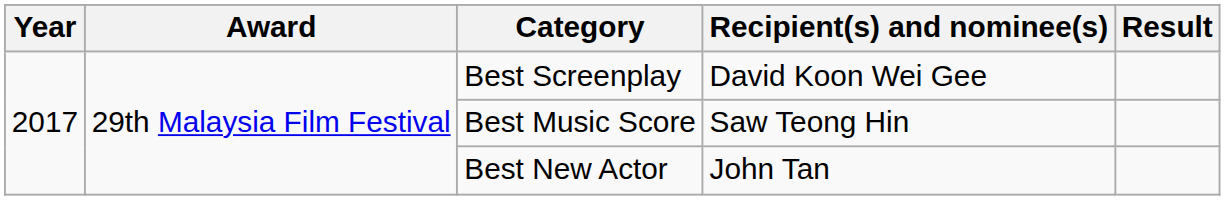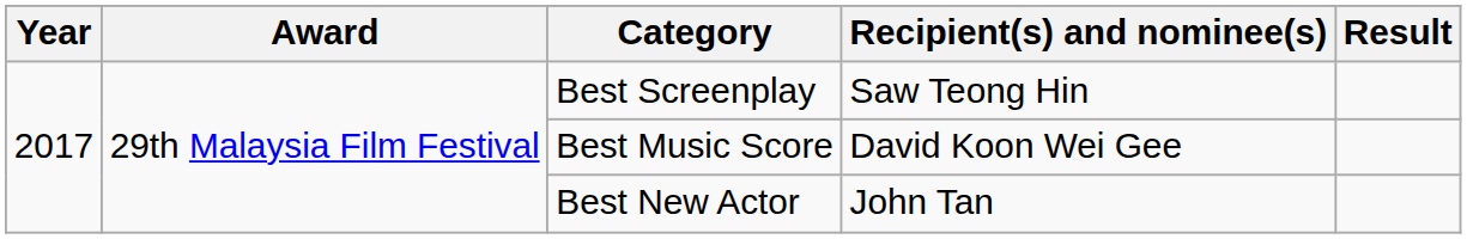 <table class="wikitable">
 <tr>
 <th>Year</th>
 <th>Award</th>
 <th>Category</th>
 <th>Recipient(s) and nominee(s)</th>
 <th>Result</th>
 </tr>
 <tr>
 <td rowspan="3">2017</td>
 <td rowspan="3">29th <a href='#'>Malaysia Film Festival</a></td>
 <td>Best Screenplay</td>
-<td>David Koon Wei Gee</td>
+<td>Saw Teong Hin</td>
 <td></td>
 </tr>
 <tr>
 <td>Best Music Score</td>
-<td>Saw Teong Hin</td>
+<td>David Koon Wei Gee</td>
 <td></td>
 </tr>
 <tr>
 <td>Best New Actor</td>
 <td>John Tan</td>
 <td></td>
 </tr>
 </table>
